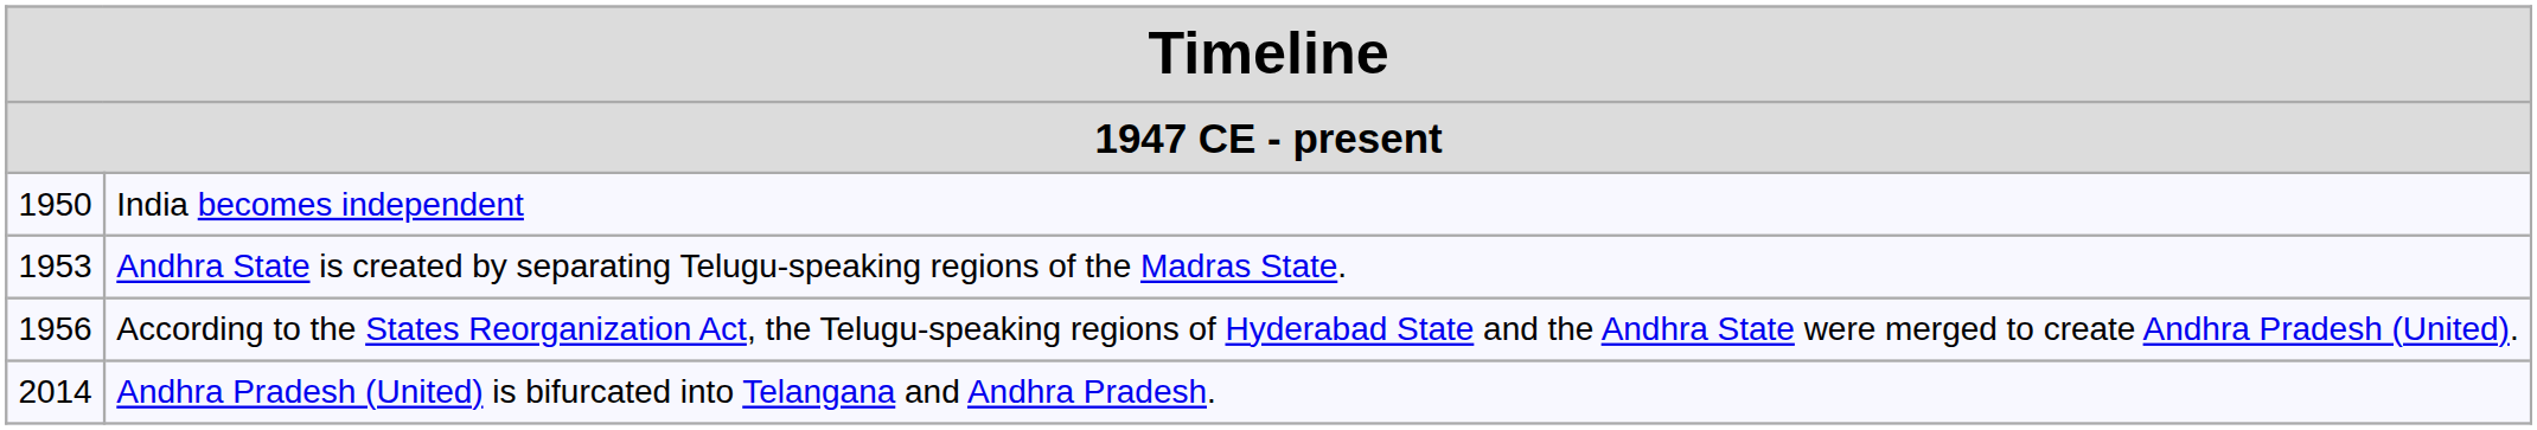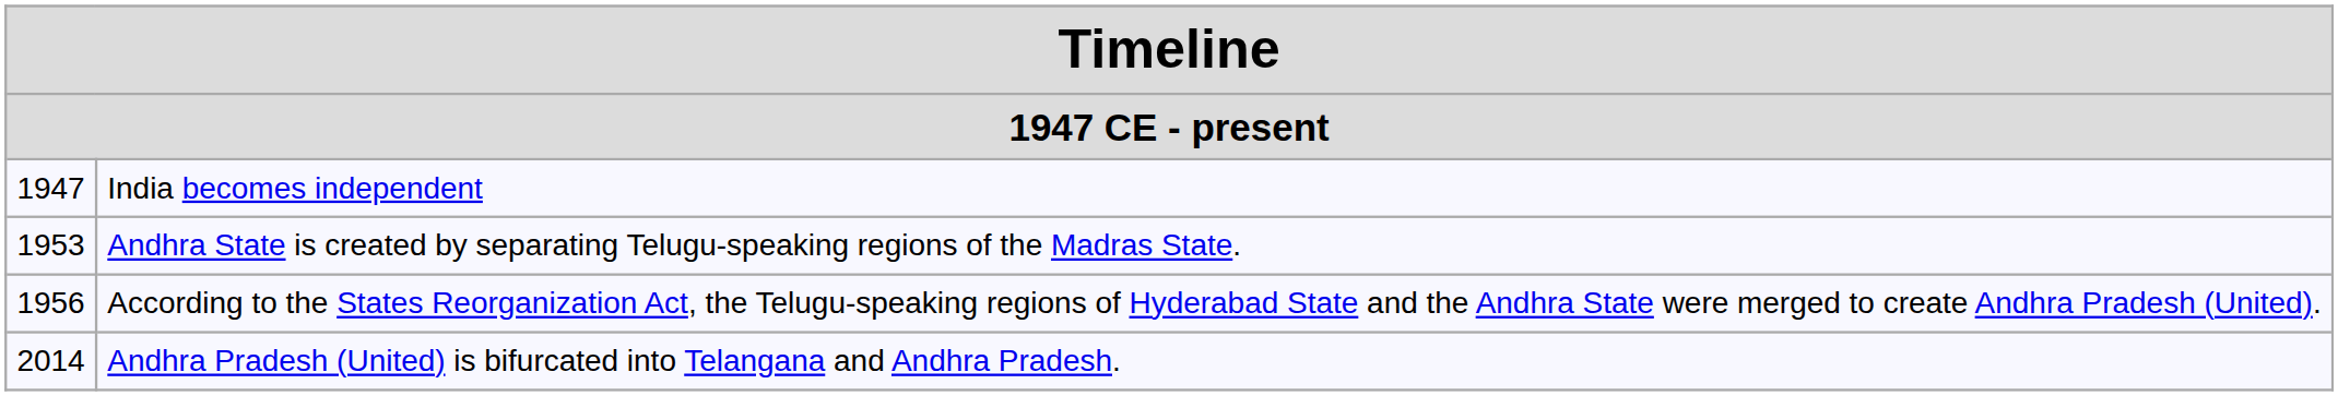 <table border="1" cellpadding="4" cellspacing="0" style="float:right; margin:0.5em 0 1em 1em; background:#F8F8FF; border:1px #aaa solid; border-collapse:collapse; font-size:95%;">
 <tr>
 <th colspan="2" style="background:#DCDCDC; text-align:center;"><big><big>Timeline</big></big></th>
 </tr>
 <tr>
 <th colspan="2" style="background:#DCDCDC; text-align:center;">1947 CE - present</th>
 </tr>
 <tr>
-<td style="font-size:80%; text-align:center;">1950</td>
+<td style="font-size:80%; text-align:center;">1947</td>
 <td style="font-size: 80%;">India <a href='#'>becomes independent</a></td>
 </tr>
 <tr>
 <td style="font-size:80%; text-align:center;">1953</td>
 <td style="font-size: 80%;"><a href='#'>Andhra State</a> is created by separating Telugu-speaking regions of the <a href='#'>Madras State</a>.</td>
 </tr>
 <tr>
 <td style="font-size:80%; text-align:center;">1956</td>
 <td style="font-size: 80%;">According to the <a href='#'>States Reorganization Act</a>, the Telugu-speaking regions of <a href='#'>Hyderabad State</a> and the <a href='#'>Andhra State</a> were merged to create <a href='#'>Andhra Pradesh (United)</a>.</td>
 </tr>
 <tr>
 <td style="font-size:80%; text-align:center;">2014</td>
 <td style="font-size: 80%;"><a href='#'>Andhra Pradesh (United)</a> is bifurcated into <a href='#'>Telangana</a> and <a href='#'>Andhra Pradesh</a>.</td>
 </tr>
 </table>
